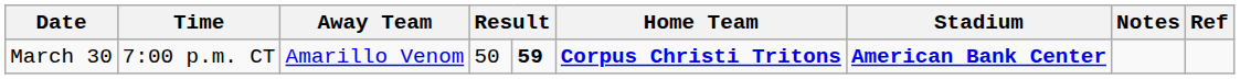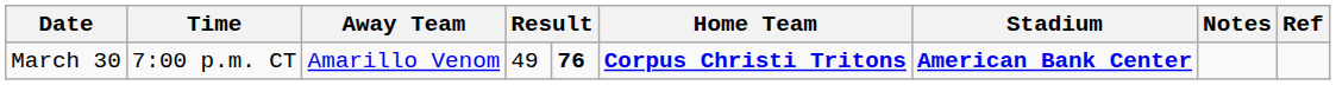 <table class="wikitable">
 <tr>
 <th>Date</th>
 <th>Time</th>
 <th>Away Team</th>
 <th colspan="2">Result</th>
 <th>Home Team</th>
 <th>Stadium</th>
 <th>Notes</th>
 <th>Ref</th>
 </tr>
 <tr>
 <td>March 30</td>
 <td>7:00 p.m. CT</td>
 <td><a href='#'>Amarillo Venom</a></td>
-<td>50</td>
-<td><strong>59</strong></td>
+<td>49</td>
+<td><strong>76</strong></td>
 <td><strong><a href='#'>Corpus Christi Tritons</a></strong></td>
 <td><strong><a href='#'>American Bank Center</a></strong></td>
 <td></td>
 <td></td>
 </tr>
 </table>
